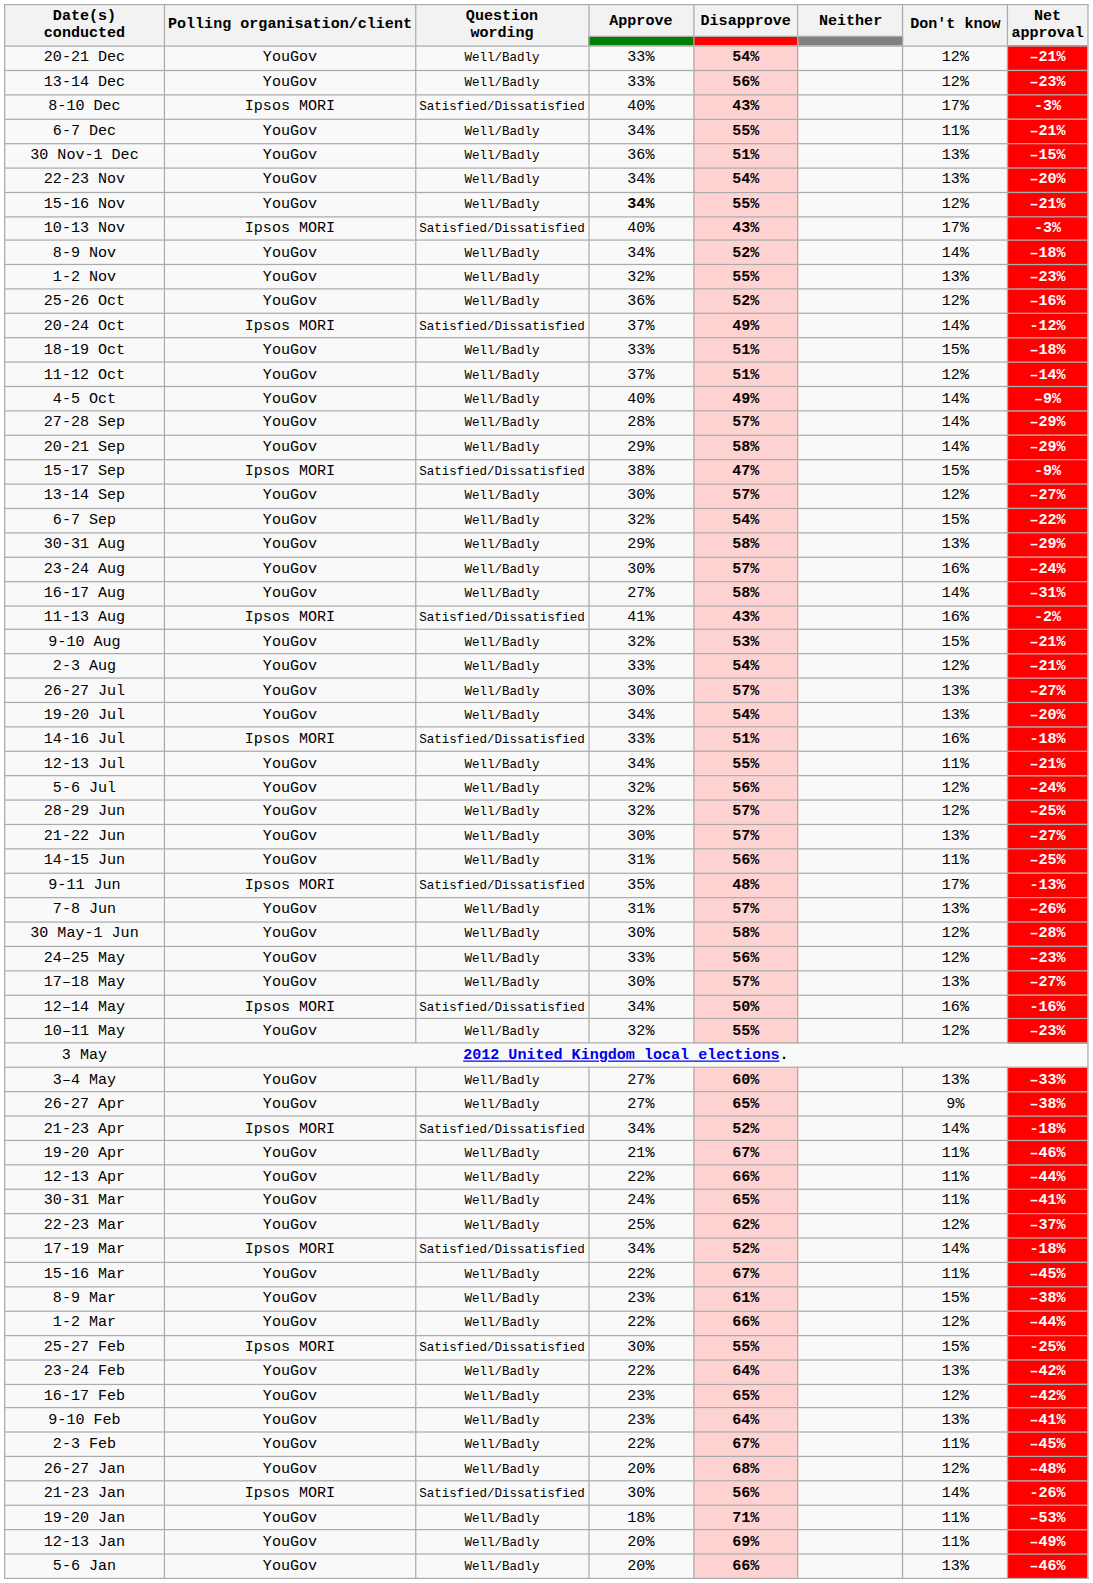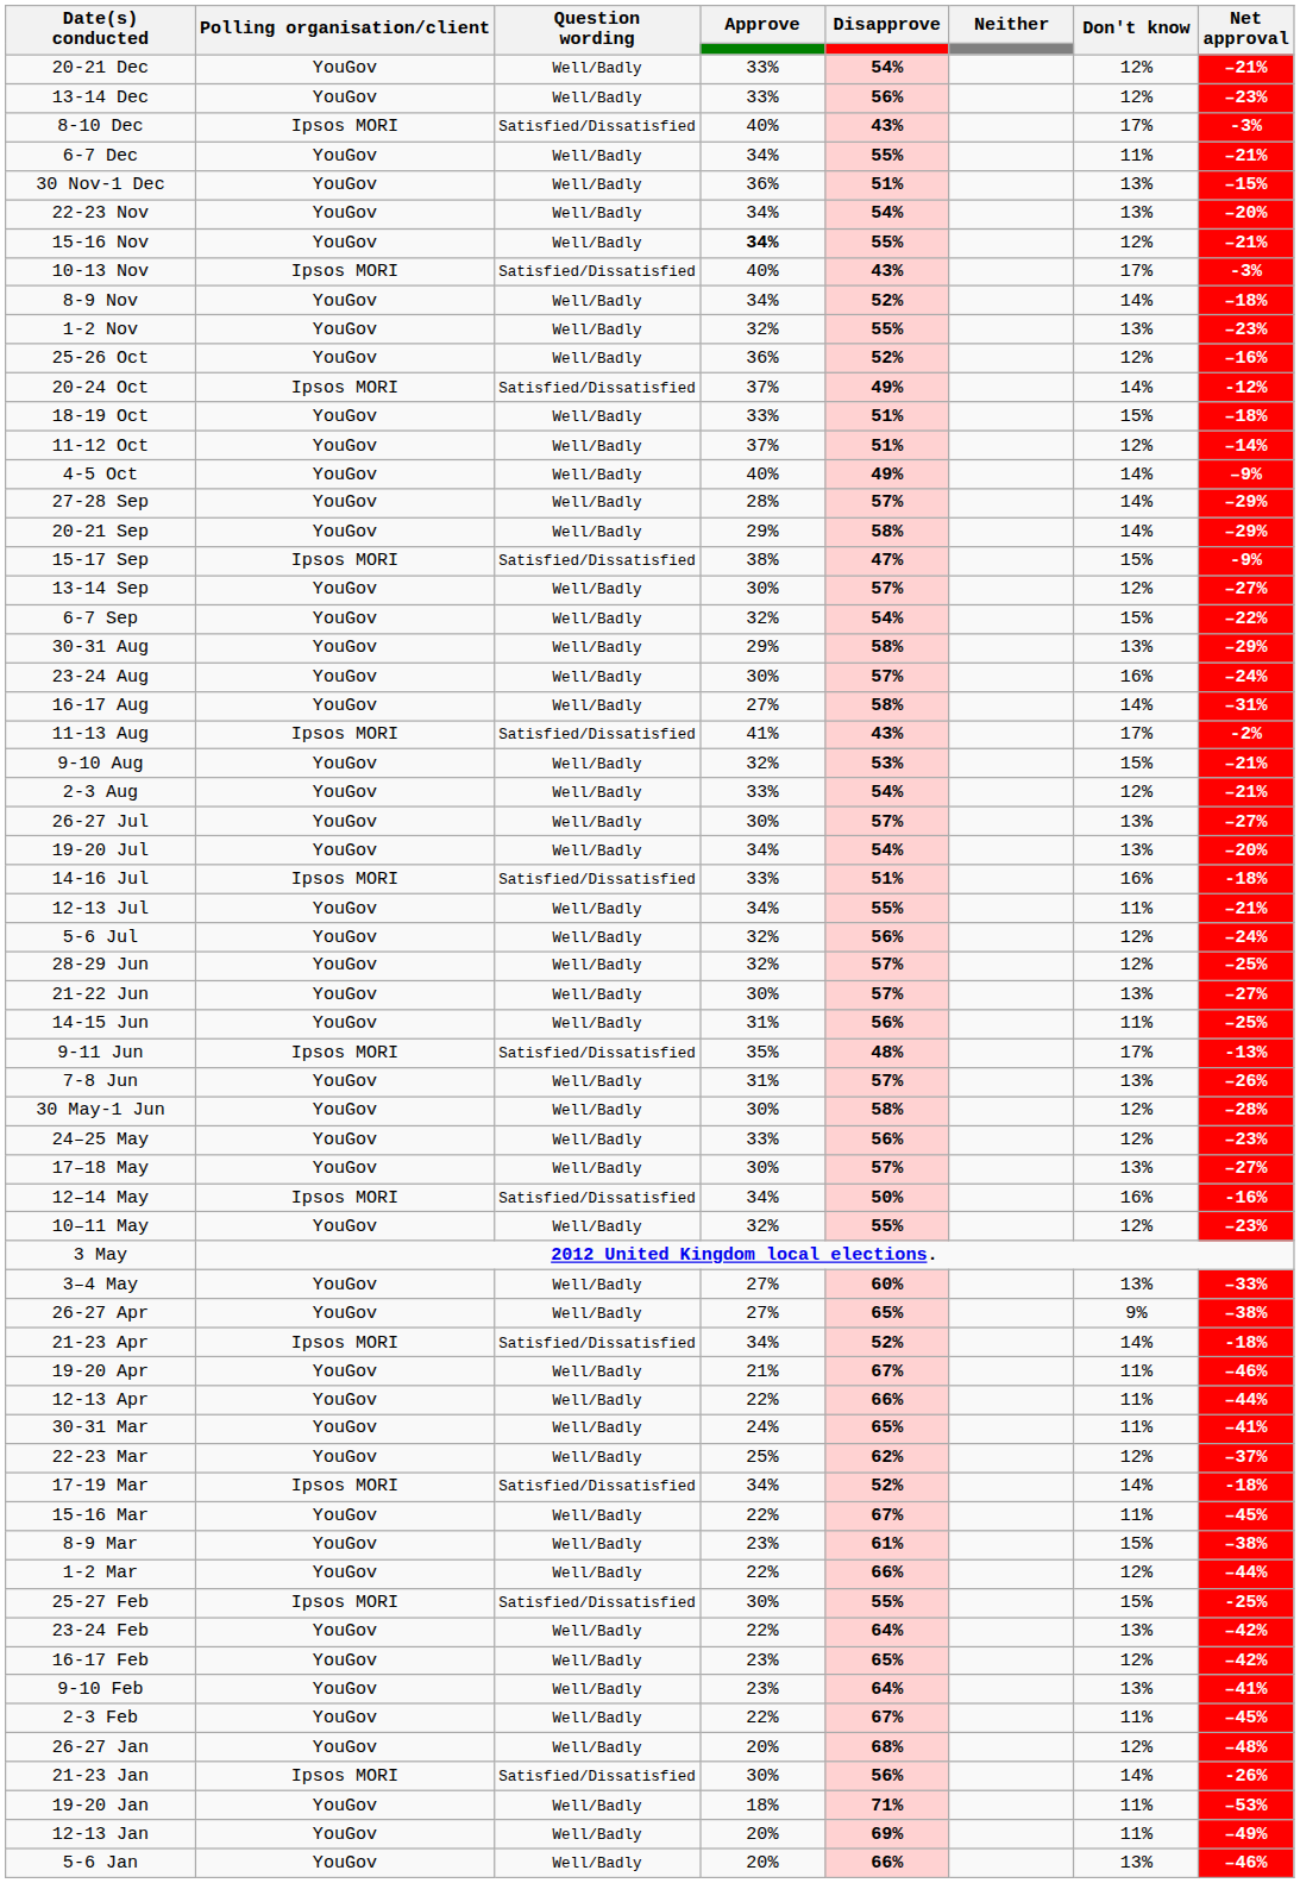 <table class="wikitable collapsible sortable" style="text-align:center;font-size:95%;line-height:14px;">
 <tr>
 <th style="width:125px;" rowspan="2">Date(s)<br>conducted</th>
 <th style="width:200px;" rowspan="2">Polling organisation/client</th>
 <th style="width:120px;" rowspan="2">Question<br>wording</th>
 <th class="unsortable" style="width:80px;">Approve</th>
 <th class="unsortable" style="width: 80px;">Disapprove</th>
 <th class="unsortable" style="width:80px;">Neither</th>
 <th class="unsortable" style="width:80px;" rowspan="2">Don't know</th>
 <th class="unsortable" style="width:20px;" rowspan="2">Net approval</th>
 </tr>
 <tr>
 <th class="unsortable" style="background:green;width:60px;"></th>
 <th class="unsortable" style="background:red;width:60px;"></th>
 <th class="unsortable" style="background:grey;width:60px;"></th>
 </tr>
 <tr>
 <td>20-21 Dec</td>
 <td>YouGov</td>
 <td><small>Well/Badly</small></td>
 <td>33%</td>
 <td style="background:#FFD2D2"><strong>54%</strong></td>
 <td></td>
 <td>12%</td>
 <td style="background:red;color:white;"><strong>–21%</strong></td>
 </tr>
 <tr>
 <td>13-14 Dec</td>
 <td>YouGov</td>
 <td><small>Well/Badly</small></td>
 <td>33%</td>
 <td style="background:#FFD2D2"><strong>56%</strong></td>
 <td></td>
 <td>12%</td>
 <td style="background:red;color:white;"><strong>–23%</strong></td>
 </tr>
 <tr>
 <td>8-10 Dec</td>
 <td>Ipsos MORI</td>
 <td><small>Satisfied/Dissatisfied</small></td>
 <td>40%</td>
 <td style="background:#FFD2D2"><strong>43%</strong></td>
 <td></td>
 <td>17%</td>
 <td style="background:red;color:white;"><strong>-3%</strong></td>
 </tr>
 <tr>
 <td>6-7 Dec</td>
 <td>YouGov</td>
 <td><small>Well/Badly</small></td>
 <td>34%</td>
 <td style="background:#FFD2D2"><strong>55%</strong></td>
 <td></td>
 <td>11%</td>
 <td style="background:red;color:white;"><strong>–21%</strong></td>
 </tr>
 <tr>
 <td>30 Nov-1 Dec</td>
 <td>YouGov</td>
 <td><small>Well/Badly</small></td>
 <td>36%</td>
 <td style="background:#FFD2D2"><strong>51%</strong></td>
 <td></td>
 <td>13%</td>
 <td style="background:red;color:white;"><strong>–15%</strong></td>
 </tr>
 <tr>
 <td>22-23 Nov</td>
 <td>YouGov</td>
 <td><small>Well/Badly</small></td>
 <td>34%</td>
 <td style="background:#FFD2D2"><strong>54%</strong></td>
 <td></td>
 <td>13%</td>
 <td style="background:red;color:white;"><strong>–20%</strong></td>
 </tr>
 <tr>
 <td>15-16 Nov</td>
 <td>YouGov</td>
 <td><small>Well/Badly</small></td>
 <td><strong>34%</strong></td>
 <td style="background:#FFD2D2"><strong>55%</strong></td>
 <td></td>
 <td>12%</td>
 <td style="background:red;color:white;"><strong>–21%</strong></td>
 </tr>
 <tr>
 <td>10-13 Nov</td>
 <td>Ipsos MORI</td>
 <td><small>Satisfied/Dissatisfied</small></td>
 <td>40%</td>
 <td style="background:#FFD2D2"><strong>43%</strong></td>
 <td></td>
 <td>17%</td>
 <td style="background:red;color:white;"><strong>-3%</strong></td>
 </tr>
 <tr>
 <td>8-9 Nov</td>
 <td>YouGov</td>
 <td><small>Well/Badly</small></td>
 <td>34%</td>
 <td style="background:#FFD2D2"><strong>52%</strong></td>
 <td></td>
 <td>14%</td>
 <td style="background:red;color:white;"><strong>–18%</strong></td>
 </tr>
 <tr>
 <td>1-2 Nov</td>
 <td>YouGov</td>
 <td><small>Well/Badly</small></td>
 <td>32%</td>
 <td style="background:#FFD2D2"><strong>55%</strong></td>
 <td></td>
 <td>13%</td>
 <td style="background:red;color:white;"><strong>–23%</strong></td>
 </tr>
 <tr>
 <td>25-26 Oct</td>
 <td>YouGov</td>
 <td><small>Well/Badly</small></td>
 <td>36%</td>
 <td style="background:#FFD2D2"><strong>52%</strong></td>
 <td></td>
 <td>12%</td>
 <td style="background:red;color:white;"><strong>–16%</strong></td>
 </tr>
 <tr>
 <td>20-24 Oct</td>
 <td>Ipsos MORI</td>
 <td><small>Satisfied/Dissatisfied</small></td>
 <td>37%</td>
 <td style="background:#FFD2D2"><strong>49%</strong></td>
 <td></td>
 <td>14%</td>
 <td style="background:red;color:white;"><strong>-12%</strong></td>
 </tr>
 <tr>
 <td>18-19 Oct</td>
 <td>YouGov</td>
 <td><small>Well/Badly</small></td>
 <td>33%</td>
 <td style="background:#FFD2D2"><strong>51%</strong></td>
 <td></td>
 <td>15%</td>
 <td style="background:red;color:white;"><strong>–18%</strong></td>
 </tr>
 <tr>
 <td>11-12 Oct</td>
 <td>YouGov</td>
 <td><small>Well/Badly</small></td>
 <td>37%</td>
 <td style="background:#FFD2D2"><strong>51%</strong></td>
 <td></td>
 <td>12%</td>
 <td style="background:red;color:white;"><strong>–14%</strong></td>
 </tr>
 <tr>
 <td>4-5 Oct</td>
 <td>YouGov</td>
 <td><small>Well/Badly</small></td>
 <td>40%</td>
 <td style="background:#FFD2D2"><strong>49%</strong></td>
 <td></td>
 <td>14%</td>
 <td style="background:red;color:white;"><strong>–9%</strong></td>
 </tr>
 <tr>
 <td>27-28 Sep</td>
 <td>YouGov</td>
 <td><small>Well/Badly</small></td>
 <td>28%</td>
 <td style="background:#FFD2D2"><strong>57%</strong></td>
 <td></td>
 <td>14%</td>
 <td style="background:red;color:white;"><strong>–29%</strong></td>
 </tr>
 <tr>
 <td>20-21 Sep</td>
 <td>YouGov</td>
 <td><small>Well/Badly</small></td>
 <td>29%</td>
 <td style="background:#FFD2D2"><strong>58%</strong></td>
 <td></td>
 <td>14%</td>
 <td style="background:red;color:white;"><strong>–29%</strong></td>
 </tr>
 <tr>
 <td>15-17 Sep</td>
 <td>Ipsos MORI</td>
 <td><small>Satisfied/Dissatisfied</small></td>
 <td>38%</td>
 <td style="background:#FFD2D2"><strong>47%</strong></td>
 <td></td>
 <td>15%</td>
 <td style="background:red;color:white;"><strong>-9%</strong></td>
 </tr>
 <tr>
 <td>13-14 Sep</td>
 <td>YouGov</td>
 <td><small>Well/Badly</small></td>
 <td>30%</td>
 <td style="background:#FFD2D2"><strong>57%</strong></td>
 <td></td>
 <td>12%</td>
 <td style="background:red;color:white;"><strong>–27%</strong></td>
 </tr>
 <tr>
 <td>6-7 Sep</td>
 <td>YouGov</td>
 <td><small>Well/Badly</small></td>
 <td>32%</td>
 <td style="background:#FFD2D2"><strong>54%</strong></td>
 <td></td>
 <td>15%</td>
 <td style="background:red;color:white;"><strong>–22%</strong></td>
 </tr>
 <tr>
 <td>30-31 Aug</td>
 <td>YouGov</td>
 <td><small>Well/Badly</small></td>
 <td>29%</td>
 <td style="background:#FFD2D2"><strong>58%</strong></td>
 <td></td>
 <td>13%</td>
 <td style="background:red;color:white;"><strong>–29%</strong></td>
 </tr>
 <tr>
 <td>23-24 Aug</td>
 <td>YouGov</td>
 <td><small>Well/Badly</small></td>
 <td>30%</td>
 <td style="background:#FFD2D2"><strong>57%</strong></td>
 <td></td>
 <td>16%</td>
 <td style="background:red;color:white;"><strong>–24%</strong></td>
 </tr>
 <tr>
 <td>16-17 Aug</td>
 <td>YouGov</td>
 <td><small>Well/Badly</small></td>
 <td>27%</td>
 <td style="background:#FFD2D2"><strong>58%</strong></td>
 <td></td>
 <td>14%</td>
 <td style="background:red;color:white;"><strong>–31%</strong></td>
 </tr>
 <tr>
 <td>11-13 Aug</td>
 <td>Ipsos MORI</td>
 <td><small>Satisfied/Dissatisfied</small></td>
 <td>41%</td>
 <td style="background:#FFD2D2"><strong>43%</strong></td>
 <td></td>
-<td>16%</td>
+<td>17%</td>
 <td style="background:red;color:white;"><strong>-2%</strong></td>
 </tr>
 <tr>
 <td>9-10 Aug</td>
 <td>YouGov</td>
 <td><small>Well/Badly</small></td>
 <td>32%</td>
 <td style="background:#FFD2D2"><strong>53%</strong></td>
 <td></td>
 <td>15%</td>
 <td style="background:red;color:white;"><strong>–21%</strong></td>
 </tr>
 <tr>
 <td>2-3 Aug</td>
 <td>YouGov</td>
 <td><small>Well/Badly</small></td>
 <td>33%</td>
 <td style="background:#FFD2D2"><strong>54%</strong></td>
 <td></td>
 <td>12%</td>
 <td style="background:red;color:white;"><strong>–21%</strong></td>
 </tr>
 <tr>
 <td>26-27 Jul</td>
 <td>YouGov</td>
 <td><small>Well/Badly</small></td>
 <td>30%</td>
 <td style="background:#FFD2D2"><strong>57%</strong></td>
 <td></td>
 <td>13%</td>
 <td style="background:red;color:white;"><strong>–27%</strong></td>
 </tr>
 <tr>
 <td>19-20 Jul</td>
 <td>YouGov</td>
 <td><small>Well/Badly</small></td>
 <td>34%</td>
 <td style="background:#FFD2D2"><strong>54%</strong></td>
 <td></td>
 <td>13%</td>
 <td style="background:red;color:white;"><strong>–20%</strong></td>
 </tr>
 <tr>
 <td>14-16 Jul</td>
 <td>Ipsos MORI</td>
 <td><small>Satisfied/Dissatisfied</small></td>
 <td>33%</td>
 <td style="background:#FFD2D2"><strong>51%</strong></td>
 <td></td>
 <td>16%</td>
 <td style="background:red;color:white;"><strong>-18%</strong></td>
 </tr>
 <tr>
 <td>12-13 Jul</td>
 <td>YouGov</td>
 <td><small>Well/Badly</small></td>
 <td>34%</td>
 <td style="background:#FFD2D2"><strong>55%</strong></td>
 <td></td>
 <td>11%</td>
 <td style="background:red;color:white;"><strong>–21%</strong></td>
 </tr>
 <tr>
 <td>5-6 Jul</td>
 <td>YouGov</td>
 <td><small>Well/Badly</small></td>
 <td>32%</td>
 <td style="background:#FFD2D2"><strong>56%</strong></td>
 <td></td>
 <td>12%</td>
 <td style="background:red;color:white;"><strong>–24%</strong></td>
 </tr>
 <tr>
 <td>28-29 Jun</td>
 <td>YouGov</td>
 <td><small>Well/Badly</small></td>
 <td>32%</td>
 <td style="background:#FFD2D2"><strong>57%</strong></td>
 <td></td>
 <td>12%</td>
 <td style="background:red;color:white;"><strong>–25%</strong></td>
 </tr>
 <tr>
 <td>21-22 Jun</td>
 <td>YouGov</td>
 <td><small>Well/Badly</small></td>
 <td>30%</td>
 <td style="background:#FFD2D2"><strong>57%</strong></td>
 <td></td>
 <td>13%</td>
 <td style="background:red;color:white;"><strong>–27%</strong></td>
 </tr>
 <tr>
 <td>14-15 Jun</td>
 <td>YouGov</td>
 <td><small>Well/Badly</small></td>
 <td>31%</td>
 <td style="background:#FFD2D2"><strong>56%</strong></td>
 <td></td>
 <td>11%</td>
 <td style="background:red;color:white;"><strong>–25%</strong></td>
 </tr>
 <tr>
 <td>9-11 Jun</td>
 <td>Ipsos MORI</td>
 <td><small>Satisfied/Dissatisfied</small></td>
 <td>35%</td>
 <td style="background:#FFD2D2"><strong>48%</strong></td>
 <td></td>
 <td>17%</td>
 <td style="background:red;color:white;"><strong>-13%</strong></td>
 </tr>
 <tr>
 <td>7-8 Jun</td>
 <td>YouGov</td>
 <td><small>Well/Badly</small></td>
 <td>31%</td>
 <td style="background:#FFD2D2"><strong>57%</strong></td>
 <td></td>
 <td>13%</td>
 <td style="background:red;color:white;"><strong>–26%</strong></td>
 </tr>
 <tr>
 <td>30 May-1 Jun</td>
 <td>YouGov</td>
 <td><small>Well/Badly</small></td>
 <td>30%</td>
 <td style="background:#FFD2D2"><strong>58%</strong></td>
 <td></td>
 <td>12%</td>
 <td style="background:red;color:white;"><strong>–28%</strong></td>
 </tr>
 <tr>
 <td>24–25 May</td>
 <td>YouGov</td>
 <td><small>Well/Badly</small></td>
 <td>33%</td>
 <td style="background:#FFD2D2"><strong>56%</strong></td>
 <td></td>
 <td>12%</td>
 <td style="background:red;color:white;"><strong>–23%</strong></td>
 </tr>
 <tr>
 <td>17–18 May</td>
 <td>YouGov</td>
 <td><small>Well/Badly</small></td>
 <td>30%</td>
 <td style="background:#FFD2D2"><strong>57%</strong></td>
 <td></td>
 <td>13%</td>
 <td style="background:red;color:white;"><strong>–27%</strong></td>
 </tr>
 <tr>
 <td>12–14 May</td>
 <td>Ipsos MORI</td>
 <td><small>Satisfied/Dissatisfied</small></td>
 <td>34%</td>
 <td style="background:#FFD2D2"><strong>50%</strong></td>
 <td></td>
 <td>16%</td>
 <td style="background:red;color:white;"><strong>-16%</strong></td>
 </tr>
 <tr>
 <td>10–11 May</td>
 <td>YouGov</td>
 <td><small>Well/Badly</small></td>
 <td>32%</td>
 <td style="background:#FFD2D2"><strong>55%</strong></td>
 <td></td>
 <td>12%</td>
 <td style="background:red;color:white;"><strong>–23%</strong></td>
 </tr>
 <tr>
 <td>3 May</td>
 <td colspan="7"><strong><a href='#'>2012 United Kingdom local elections</a>.</strong></td>
 </tr>
 <tr>
 <td>3–4 May</td>
 <td>YouGov</td>
 <td><small>Well/Badly</small></td>
 <td>27%</td>
 <td style="background:#FFD2D2"><strong>60%</strong></td>
 <td></td>
 <td>13%</td>
 <td style="background:red;color:white;"><strong>–33%</strong></td>
 </tr>
 <tr>
 <td>26-27 Apr</td>
 <td>YouGov</td>
 <td><small>Well/Badly</small></td>
 <td>27%</td>
 <td style="background:#FFD2D2"><strong>65%</strong></td>
 <td></td>
 <td>9%</td>
 <td style="background:red;color:white;"><strong>–38%</strong></td>
 </tr>
 <tr>
 <td>21-23 Apr</td>
 <td>Ipsos MORI</td>
 <td><small>Satisfied/Dissatisfied</small></td>
 <td>34%</td>
 <td style="background:#FFD2D2"><strong>52%</strong></td>
 <td></td>
 <td>14%</td>
 <td style="background:red;color:white;"><strong>-18%</strong></td>
 </tr>
 <tr>
 <td>19-20 Apr</td>
 <td>YouGov</td>
 <td><small>Well/Badly</small></td>
 <td>21%</td>
 <td style="background:#FFD2D2"><strong>67%</strong></td>
 <td></td>
 <td>11%</td>
 <td style="background:red;color:white;"><strong>–46%</strong></td>
 </tr>
 <tr>
 <td>12-13 Apr</td>
 <td>YouGov</td>
 <td><small>Well/Badly</small></td>
 <td>22%</td>
 <td style="background:#FFD2D2"><strong>66%</strong></td>
 <td></td>
 <td>11%</td>
 <td style="background:red;color:white;"><strong>–44%</strong></td>
 </tr>
 <tr>
 <td>30-31 Mar</td>
 <td>YouGov</td>
 <td><small>Well/Badly</small></td>
 <td>24%</td>
 <td style="background:#FFD2D2"><strong>65%</strong></td>
 <td></td>
 <td>11%</td>
 <td style="background:red;color:white;"><strong>–41%</strong></td>
 </tr>
 <tr>
 <td>22-23 Mar</td>
 <td>YouGov</td>
 <td><small>Well/Badly</small></td>
 <td>25%</td>
 <td style="background:#FFD2D2"><strong>62%</strong></td>
 <td></td>
 <td>12%</td>
 <td style="background:red;color:white;"><strong>–37%</strong></td>
 </tr>
 <tr>
 <td>17-19 Mar</td>
 <td>Ipsos MORI</td>
 <td><small>Satisfied/Dissatisfied</small></td>
 <td>34%</td>
 <td style="background:#FFD2D2"><strong>52%</strong></td>
 <td></td>
 <td>14%</td>
 <td style="background:red;color:white;"><strong>-18%</strong></td>
 </tr>
 <tr>
 <td>15-16 Mar</td>
 <td>YouGov</td>
 <td><small>Well/Badly</small></td>
 <td>22%</td>
 <td style="background:#FFD2D2"><strong>67%</strong></td>
 <td></td>
 <td>11%</td>
 <td style="background:red;color:white;"><strong>–45%</strong></td>
 </tr>
 <tr>
 <td>8-9 Mar</td>
 <td>YouGov</td>
 <td><small>Well/Badly</small></td>
 <td>23%</td>
 <td style="background:#FFD2D2"><strong>61%</strong></td>
 <td></td>
 <td>15%</td>
 <td style="background:red;color:white;"><strong>–38%</strong></td>
 </tr>
 <tr>
 <td>1-2 Mar</td>
 <td>YouGov</td>
 <td><small>Well/Badly</small></td>
 <td>22%</td>
 <td style="background:#FFD2D2"><strong>66%</strong></td>
 <td></td>
 <td>12%</td>
 <td style="background:red;color:white;"><strong>–44%</strong></td>
 </tr>
 <tr>
 <td>25-27 Feb</td>
 <td>Ipsos MORI</td>
 <td><small>Satisfied/Dissatisfied</small></td>
 <td>30%</td>
 <td style="background:#FFD2D2"><strong>55%</strong></td>
 <td></td>
 <td>15%</td>
 <td style="background:red;color:white;"><strong>-25%</strong></td>
 </tr>
 <tr>
 <td>23-24 Feb</td>
 <td>YouGov</td>
 <td><small>Well/Badly</small></td>
 <td>22%</td>
 <td style="background:#FFD2D2"><strong>64%</strong></td>
 <td></td>
 <td>13%</td>
 <td style="background:red;color:white;"><strong>–42%</strong></td>
 </tr>
 <tr>
 <td>16-17 Feb</td>
 <td>YouGov</td>
 <td><small>Well/Badly</small></td>
 <td>23%</td>
 <td style="background:#FFD2D2"><strong>65%</strong></td>
 <td></td>
 <td>12%</td>
 <td style="background:red;color:white;"><strong>–42%</strong></td>
 </tr>
 <tr>
 <td>9-10 Feb</td>
 <td>YouGov</td>
 <td><small>Well/Badly</small></td>
 <td>23%</td>
 <td style="background:#FFD2D2"><strong>64%</strong></td>
 <td></td>
 <td>13%</td>
 <td style="background:red;color:white;"><strong>–41%</strong></td>
 </tr>
 <tr>
 <td>2-3 Feb</td>
 <td>YouGov</td>
 <td><small>Well/Badly</small></td>
 <td>22%</td>
 <td style="background:#FFD2D2"><strong>67%</strong></td>
 <td></td>
 <td>11%</td>
 <td style="background:red;color:white;"><strong>–45%</strong></td>
 </tr>
 <tr>
 <td>26-27 Jan</td>
 <td>YouGov</td>
 <td><small>Well/Badly</small></td>
 <td>20%</td>
 <td style="background:#FFD2D2"><strong>68%</strong></td>
 <td></td>
 <td>12%</td>
 <td style="background:red;color:white;"><strong>–48%</strong></td>
 </tr>
 <tr>
 <td>21-23 Jan</td>
 <td>Ipsos MORI</td>
 <td><small>Satisfied/Dissatisfied</small></td>
 <td>30%</td>
 <td style="background:#FFD2D2"><strong>56%</strong></td>
 <td></td>
 <td>14%</td>
 <td style="background:red;color:white;"><strong>-26%</strong></td>
 </tr>
 <tr>
 <td>19-20 Jan</td>
 <td>YouGov</td>
 <td><small>Well/Badly</small></td>
 <td>18%</td>
 <td style="background:#FFD2D2"><strong>71%</strong></td>
 <td></td>
 <td>11%</td>
 <td style="background:red;color:white;"><strong>–53%</strong></td>
 </tr>
 <tr>
 <td>12-13 Jan</td>
 <td>YouGov</td>
 <td><small>Well/Badly</small></td>
 <td>20%</td>
 <td style="background:#FFD2D2"><strong>69%</strong></td>
 <td></td>
 <td>11%</td>
 <td style="background:red;color:white;"><strong>–49%</strong></td>
 </tr>
 <tr>
 <td>5-6 Jan</td>
 <td>YouGov</td>
 <td><small>Well/Badly</small></td>
 <td>20%</td>
 <td style="background:#FFD2D2"><strong>66%</strong></td>
 <td></td>
 <td>13%</td>
 <td style="background:red;color:white;"><strong>–46%</strong></td>
 </tr>
 </table>
